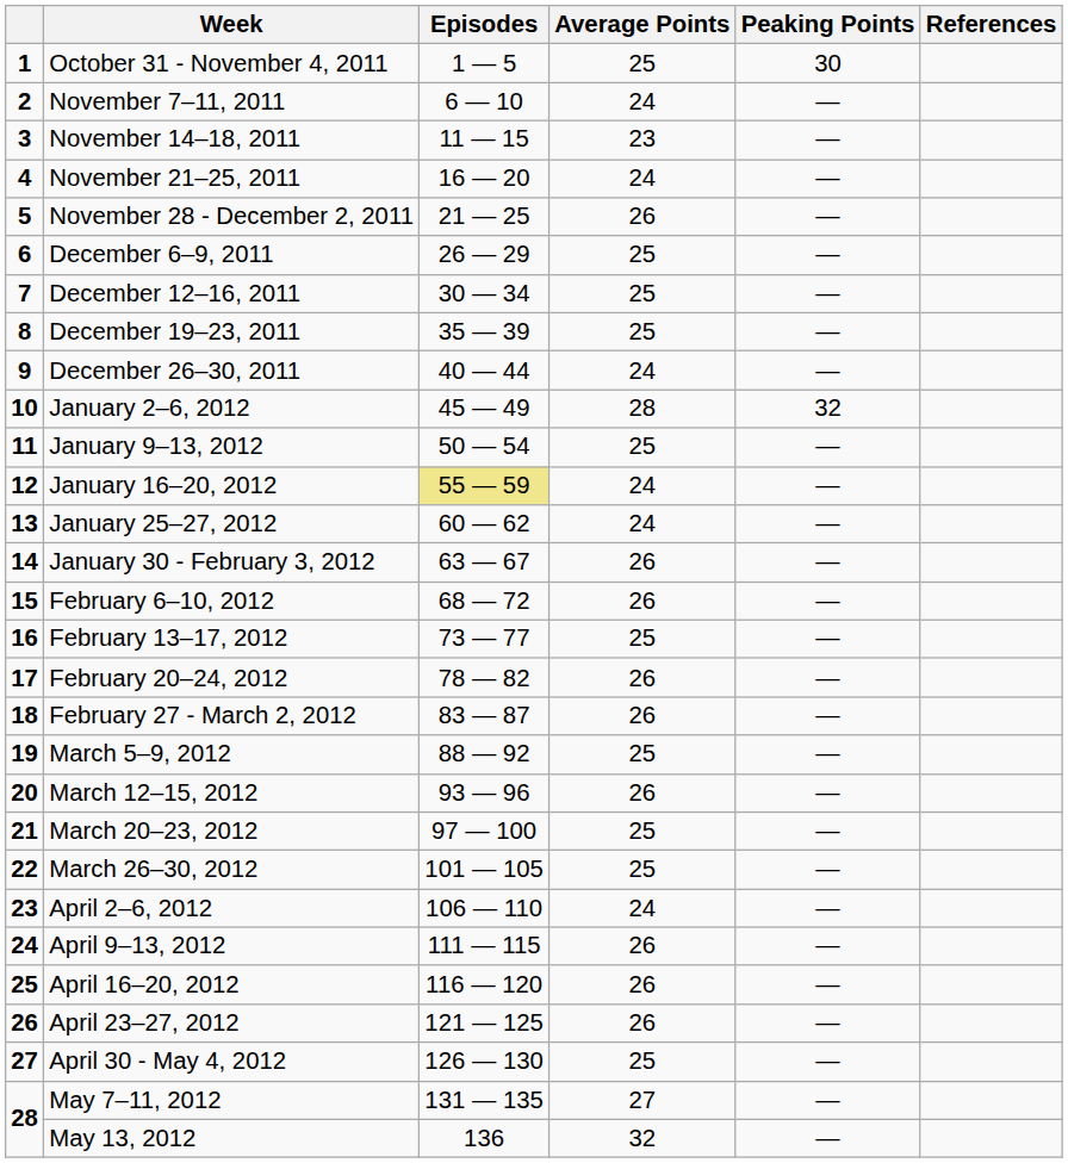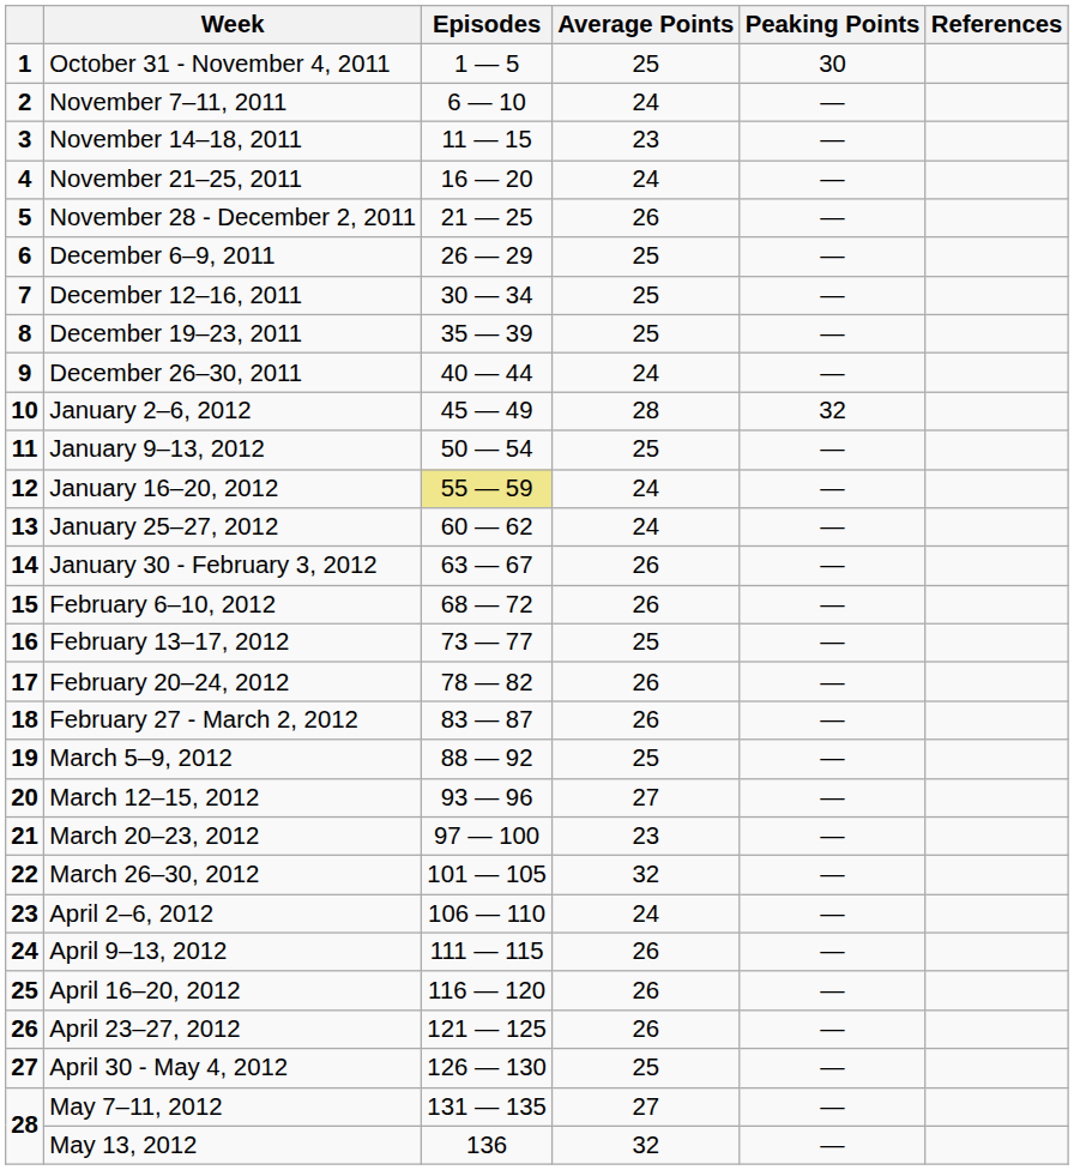 <table class="wikitable" style="text-align:center;">
 <tr>
 <th></th>
 <th>Week</th>
 <th>Episodes</th>
 <th>Average Points</th>
 <th>Peaking Points</th>
 <th>References</th>
 </tr>
 <tr>
 <td><strong>1</strong></td>
 <td style="text-align:left;">October 31 - November 4, 2011</td>
 <td>1 — 5</td>
 <td>25</td>
 <td>30</td>
 <td></td>
 </tr>
 <tr>
 <td><strong>2</strong></td>
 <td style="text-align:left;">November 7–11, 2011</td>
 <td>6 — 10</td>
 <td>24</td>
 <td>—</td>
 <td></td>
 </tr>
 <tr>
 <td><strong>3</strong></td>
 <td style="text-align:left;">November 14–18, 2011</td>
 <td>11 — 15</td>
 <td>23</td>
 <td>—</td>
 <td></td>
 </tr>
 <tr>
 <td><strong>4</strong></td>
 <td style="text-align:left;">November 21–25, 2011</td>
 <td>16 — 20</td>
 <td>24</td>
 <td>—</td>
 <td></td>
 </tr>
 <tr>
 <td><strong>5</strong></td>
 <td style="text-align:left;">November 28 - December 2, 2011</td>
 <td>21 — 25</td>
 <td>26</td>
 <td>—</td>
 <td></td>
 </tr>
 <tr>
 <td><strong>6</strong></td>
 <td style="text-align:left;">December 6–9, 2011</td>
 <td>26 — 29</td>
 <td>25</td>
 <td>—</td>
 <td></td>
 </tr>
 <tr>
 <td><strong>7</strong></td>
 <td style="text-align:left;">December 12–16, 2011</td>
 <td>30 — 34</td>
 <td>25</td>
 <td>—</td>
 <td></td>
 </tr>
 <tr>
 <td><strong>8</strong></td>
 <td style="text-align:left;">December 19–23, 2011</td>
 <td>35 — 39</td>
 <td>25</td>
 <td>—</td>
 <td></td>
 </tr>
 <tr>
 <td><strong>9</strong></td>
 <td style="text-align:left;">December 26–30, 2011</td>
 <td>40 — 44</td>
 <td>24</td>
 <td>—</td>
 <td></td>
 </tr>
 <tr>
 <td><strong>10</strong></td>
 <td style="text-align:left;">January 2–6, 2012</td>
 <td>45 — 49</td>
 <td>28</td>
 <td>32</td>
 <td></td>
 </tr>
 <tr>
 <td><strong>11</strong></td>
 <td style="text-align:left;">January 9–13, 2012</td>
 <td>50 — 54</td>
 <td>25</td>
 <td>—</td>
 <td></td>
 </tr>
 <tr>
 <td><strong>12</strong></td>
 <td style="text-align:left;">January 16–20, 2012</td>
 <td style="background: khaki;">55 — 59</td>
 <td>24</td>
 <td>—</td>
 <td></td>
 </tr>
 <tr>
 <td><strong>13</strong></td>
 <td style="text-align:left;">January 25–27, 2012</td>
 <td>60 — 62</td>
 <td>24</td>
 <td>—</td>
 <td></td>
 </tr>
 <tr>
 <td><strong>14</strong></td>
 <td style="text-align:left;">January 30 - February 3, 2012</td>
 <td>63 — 67</td>
 <td>26</td>
 <td>—</td>
 <td></td>
 </tr>
 <tr>
 <td><strong>15</strong></td>
 <td style="text-align:left;">February 6–10, 2012</td>
 <td>68 — 72</td>
 <td>26</td>
 <td>—</td>
 <td></td>
 </tr>
 <tr>
 <td><strong>16</strong></td>
 <td style="text-align:left;">February 13–17, 2012</td>
 <td>73 — 77</td>
 <td>25</td>
 <td>—</td>
 <td></td>
 </tr>
 <tr>
 <td><strong>17</strong></td>
 <td style="text-align:left;">February 20–24, 2012</td>
 <td>78 — 82</td>
 <td>26</td>
 <td>—</td>
 <td></td>
 </tr>
 <tr>
 <td><strong>18</strong></td>
 <td style="text-align:left;">February 27 - March 2, 2012</td>
 <td>83 — 87</td>
 <td>26</td>
 <td>—</td>
 <td></td>
 </tr>
 <tr>
 <td><strong>19</strong></td>
 <td style="text-align:left;">March 5–9, 2012</td>
 <td>88 — 92</td>
 <td>25</td>
 <td>—</td>
 <td></td>
 </tr>
 <tr>
 <td><strong>20</strong></td>
 <td style="text-align:left;">March 12–15, 2012</td>
 <td>93 — 96</td>
-<td>26</td>
+<td>27</td>
 <td>—</td>
 <td></td>
 </tr>
 <tr>
 <td><strong>21</strong></td>
 <td style="text-align:left;">March 20–23, 2012</td>
 <td>97 — 100</td>
-<td>25</td>
+<td>23</td>
 <td>—</td>
 <td></td>
 </tr>
 <tr>
 <td><strong>22</strong></td>
 <td style="text-align:left;">March 26–30, 2012</td>
 <td>101 — 105</td>
-<td>25</td>
+<td>32</td>
 <td>—</td>
 <td></td>
 </tr>
 <tr>
 <td><strong>23</strong></td>
 <td style="text-align:left;">April 2–6, 2012</td>
 <td>106 — 110</td>
 <td>24</td>
 <td>—</td>
 <td></td>
 </tr>
 <tr>
 <td><strong>24</strong></td>
 <td style="text-align:left;">April 9–13, 2012</td>
 <td>111 — 115</td>
 <td>26</td>
 <td>—</td>
 <td></td>
 </tr>
 <tr>
 <td><strong>25</strong></td>
 <td style="text-align:left;">April 16–20, 2012</td>
 <td>116 — 120</td>
 <td>26</td>
 <td>—</td>
 <td></td>
 </tr>
 <tr>
 <td><strong>26</strong></td>
 <td style="text-align:left;">April 23–27, 2012</td>
 <td>121 — 125</td>
 <td>26</td>
 <td>—</td>
 <td></td>
 </tr>
 <tr>
 <td><strong>27</strong></td>
 <td style="text-align:left;">April 30 - May 4, 2012</td>
 <td>126 — 130</td>
 <td>25</td>
 <td>—</td>
 <td></td>
 </tr>
 <tr>
 <td rowspan=2><strong>28</strong></td>
 <td style="text-align:left;">May 7–11, 2012</td>
 <td>131 — 135</td>
 <td>27</td>
 <td>—</td>
 <td></td>
 </tr>
 <tr>
 <td style="text-align:left;">May 13, 2012</td>
 <td>136</td>
 <td>32</td>
 <td>—</td>
 <td></td>
 </tr>
 </table>
